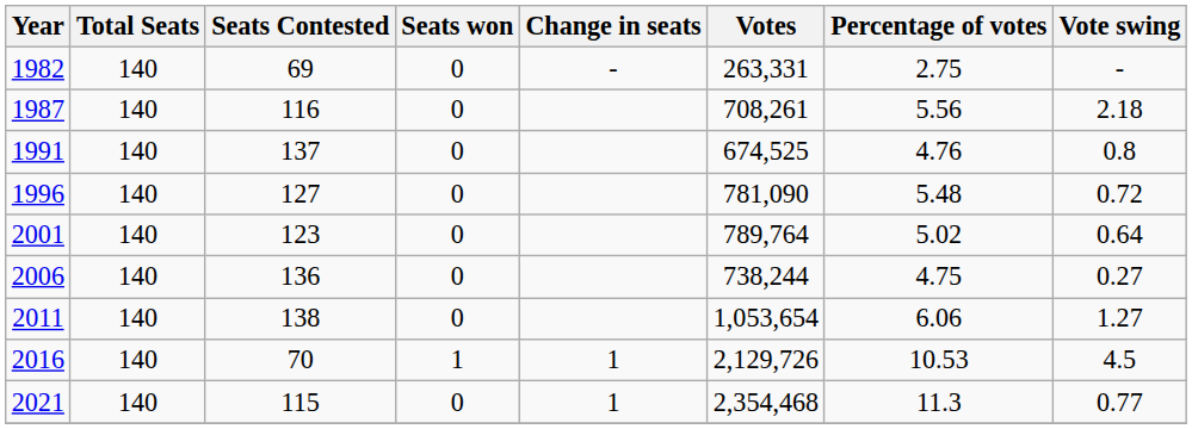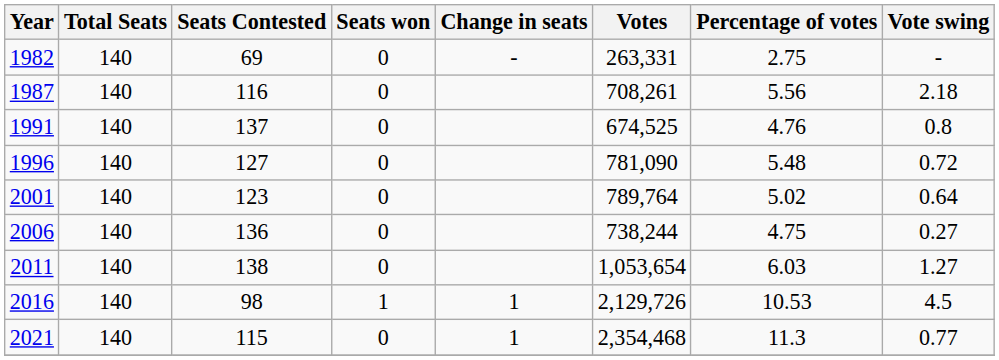 <table class="wikitable sortable" style="text-align:center">
 <tr>
 <th>Year</th>
 <th>Total Seats</th>
 <th>Seats Contested</th>
 <th>Seats won</th>
 <th>Change in seats</th>
 <th>Votes</th>
 <th>Percentage of votes</th>
 <th>Vote swing</th>
 </tr>
 <tr>
 <td><a href='#'>1982</a></td>
 <td>140</td>
 <td>69</td>
 <td>0</td>
 <td>-</td>
 <td>263,331</td>
 <td>2.75</td>
 <td>-</td>
 </tr>
 <tr>
 <td><a href='#'>1987</a></td>
 <td>140</td>
 <td>116</td>
 <td>0</td>
 <td></td>
 <td>708,261</td>
 <td>5.56</td>
 <td>2.18</td>
 </tr>
 <tr>
 <td><a href='#'>1991</a></td>
 <td>140</td>
 <td>137</td>
 <td>0</td>
 <td></td>
 <td>674,525</td>
 <td>4.76</td>
 <td>0.8</td>
 </tr>
 <tr>
 <td><a href='#'>1996</a></td>
 <td>140</td>
 <td>127</td>
 <td>0</td>
 <td></td>
 <td>781,090</td>
 <td>5.48</td>
 <td>0.72</td>
 </tr>
 <tr>
 <td><a href='#'>2001</a></td>
 <td>140</td>
 <td>123</td>
 <td>0</td>
 <td></td>
 <td>789,764</td>
 <td>5.02</td>
 <td>0.64</td>
 </tr>
 <tr>
 <td><a href='#'>2006</a></td>
 <td>140</td>
 <td>136</td>
 <td>0</td>
 <td></td>
 <td>738,244</td>
 <td>4.75</td>
 <td>0.27</td>
 </tr>
 <tr>
 <td><a href='#'>2011</a></td>
 <td>140</td>
 <td>138</td>
 <td>0</td>
 <td></td>
 <td>1,053,654</td>
-<td>6.06</td>
+<td>6.03</td>
 <td>1.27</td>
 </tr>
 <tr>
 <td><a href='#'>2016</a></td>
 <td>140</td>
-<td>70</td>
+<td>98</td>
 <td>1</td>
 <td>1</td>
 <td>2,129,726</td>
 <td>10.53</td>
 <td>4.5</td>
 </tr>
 <tr>
 <td><a href='#'>2021</a></td>
 <td>140</td>
 <td>115</td>
 <td>0</td>
 <td>1</td>
 <td>2,354,468</td>
 <td>11.3</td>
 <td>0.77</td>
 </tr>
 <tr>
 </tr>
 </table>
